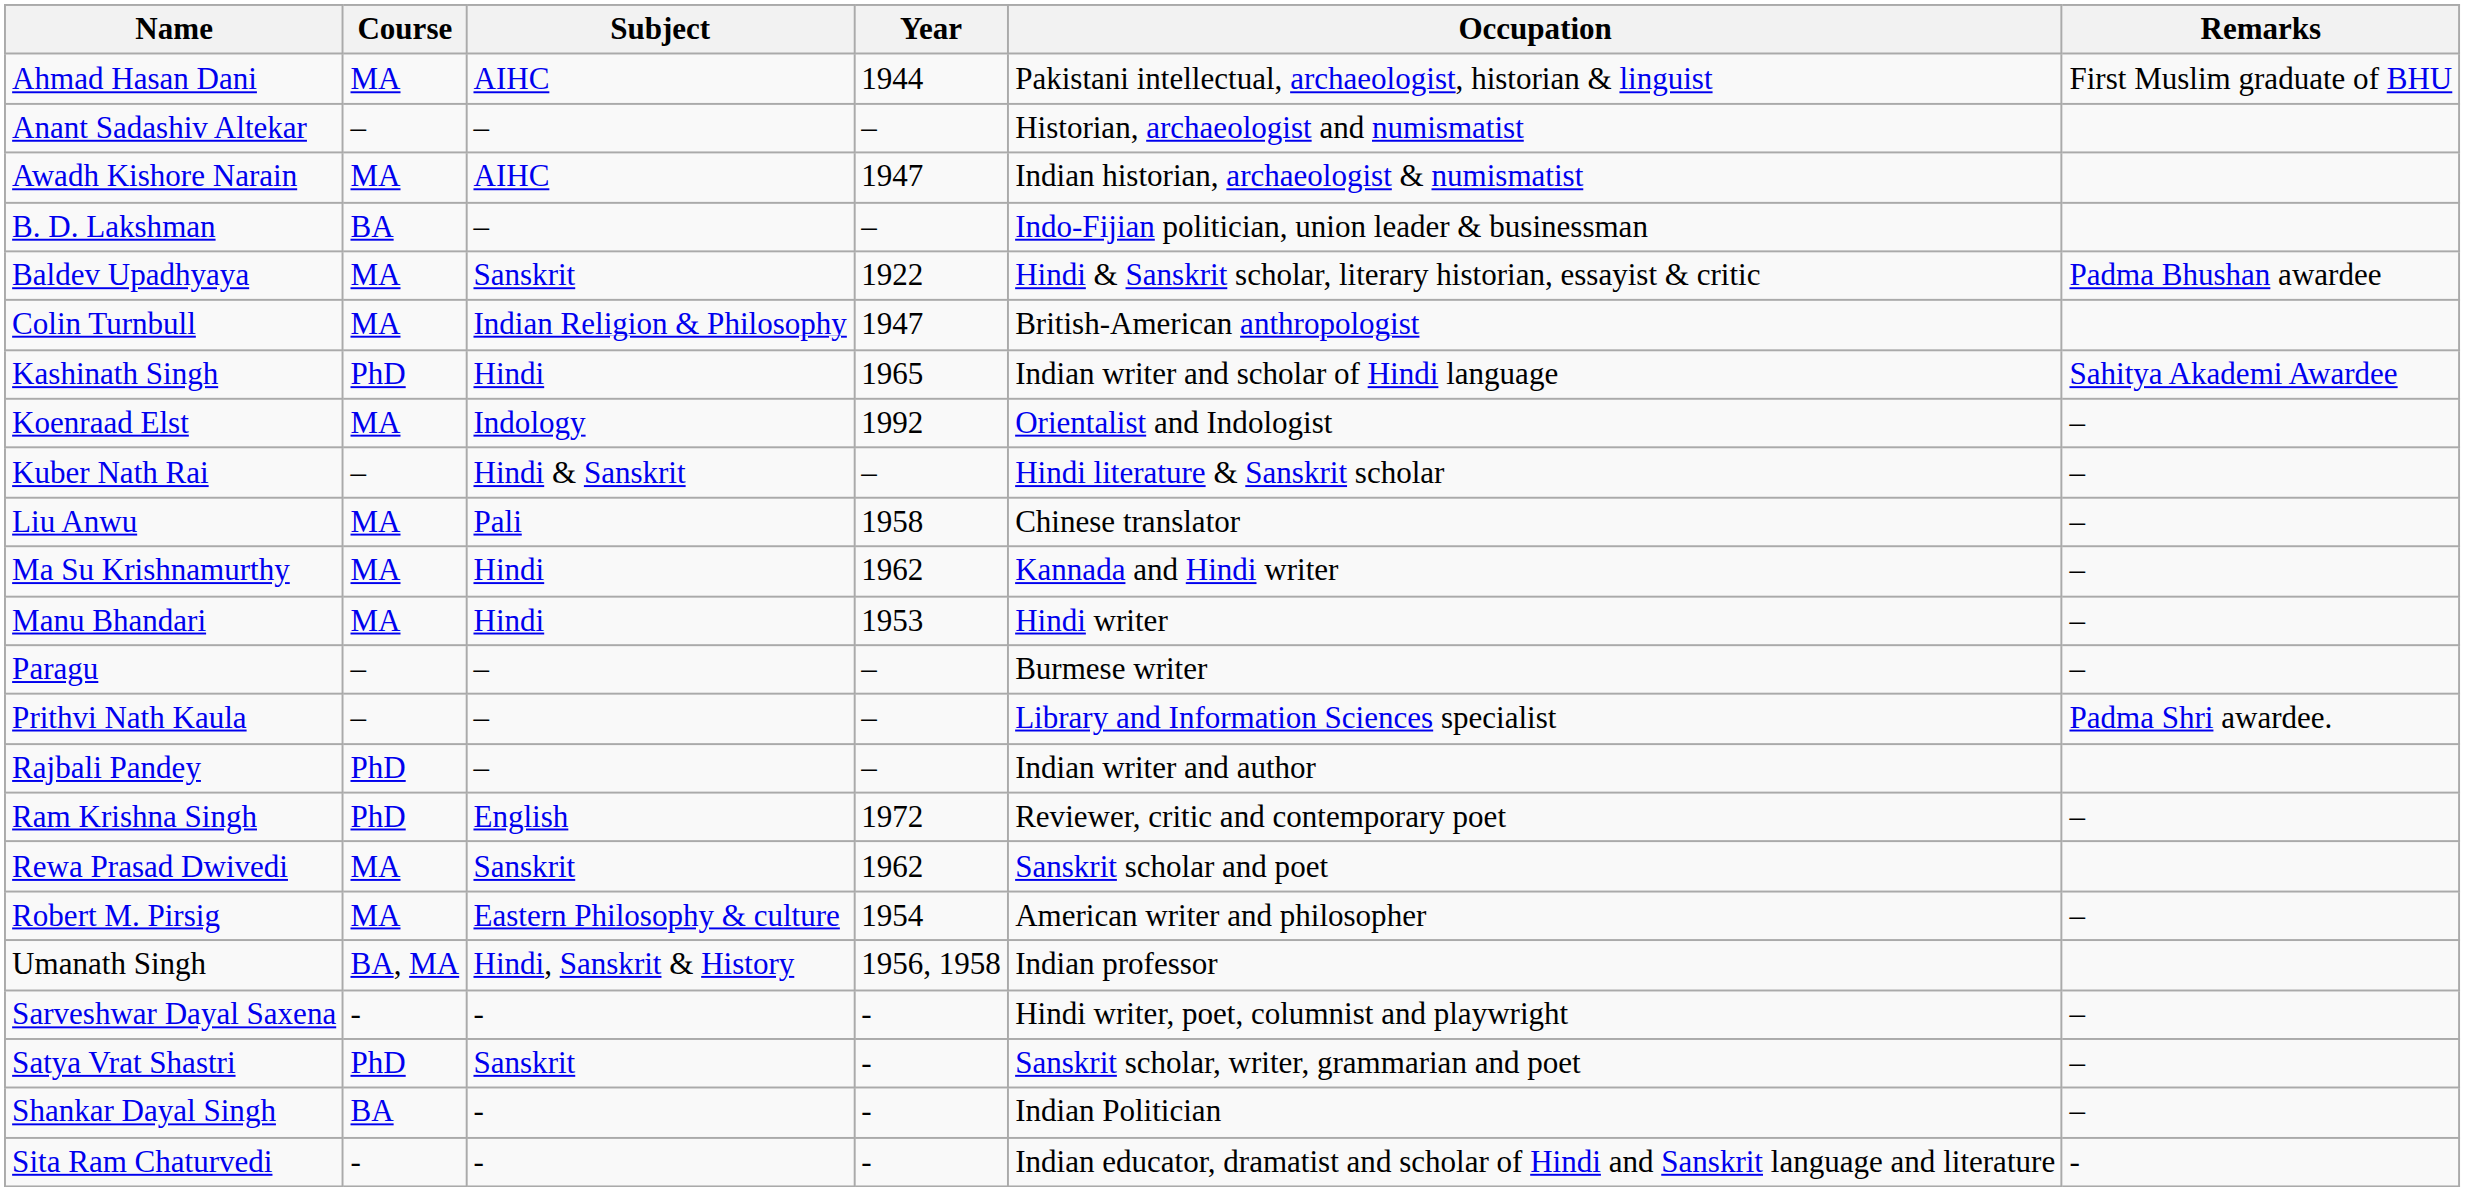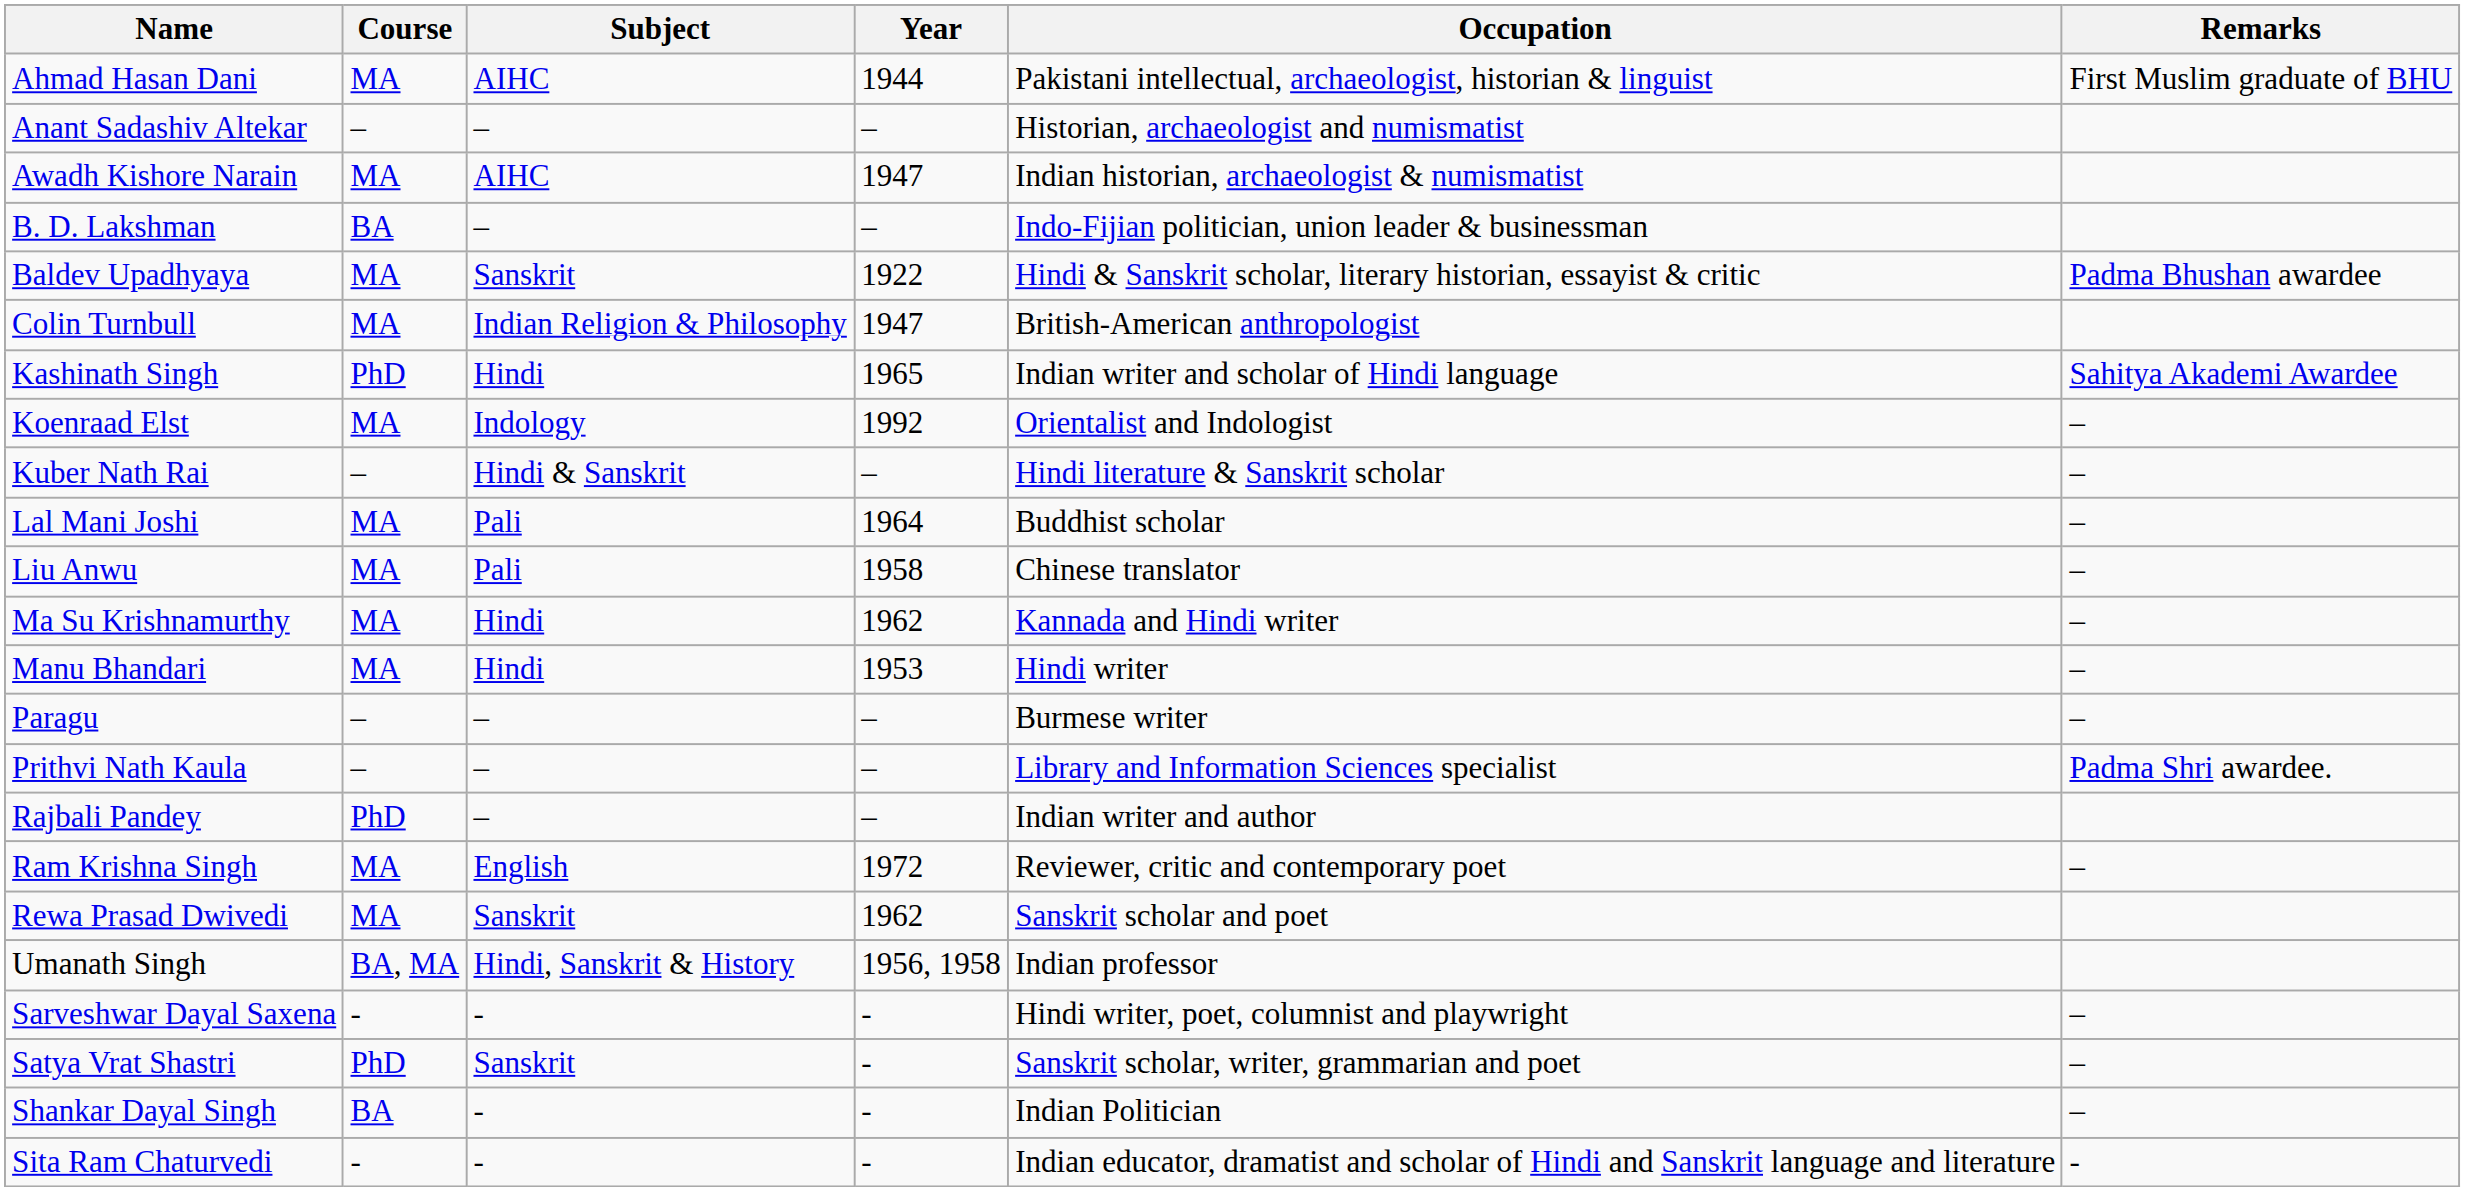 <table class="wikitable sortable">
 <tr>
 <th>Name</th>
 <th>Course</th>
 <th>Subject</th>
 <th>Year</th>
 <th>Occupation</th>
 <th>Remarks</th>
 </tr>
 <tr>
 <td><a href='#'>Ahmad Hasan Dani</a></td>
 <td><a href='#'>MA</a></td>
 <td><a href='#'>AIHC</a></td>
 <td>1944</td>
 <td>Pakistani intellectual, <a href='#'>archaeologist</a>, historian & <a href='#'>linguist</a></td>
 <td>First Muslim graduate of <a href='#'>BHU</a></td>
 </tr>
 <tr>
 <td><a href='#'>Anant Sadashiv Altekar</a></td>
 <td>–</td>
 <td>–</td>
 <td>–</td>
 <td>Historian, <a href='#'>archaeologist</a> and <a href='#'>numismatist</a></td>
 <td></td>
 </tr>
 <tr>
 <td><a href='#'>Awadh Kishore Narain</a></td>
 <td><a href='#'>MA</a></td>
 <td><a href='#'>AIHC</a></td>
 <td>1947</td>
 <td>Indian historian, <a href='#'>archaeologist</a> & <a href='#'>numismatist</a></td>
 <td></td>
 </tr>
 <tr>
 <td><a href='#'>B. D. Lakshman</a></td>
 <td><a href='#'>BA</a></td>
 <td>–</td>
 <td>–</td>
 <td><a href='#'>Indo-Fijian</a> politician, union leader & businessman</td>
 <td></td>
 </tr>
 <tr>
 <td><a href='#'>Baldev Upadhyaya</a></td>
 <td><a href='#'>MA</a></td>
 <td><a href='#'>Sanskrit</a></td>
 <td>1922</td>
 <td><a href='#'>Hindi</a> & <a href='#'>Sanskrit</a> scholar, literary historian, essayist & critic</td>
 <td><a href='#'>Padma Bhushan</a> awardee</td>
 </tr>
 <tr>
 <td><a href='#'>Colin Turnbull</a></td>
 <td><a href='#'>MA</a></td>
 <td><a href='#'>Indian Religion & Philosophy</a></td>
 <td>1947</td>
 <td>British-American <a href='#'>anthropologist</a></td>
 <td></td>
 </tr>
 <tr>
 <td><a href='#'>Kashinath Singh</a></td>
 <td><a href='#'>PhD</a></td>
 <td><a href='#'>Hindi</a></td>
 <td>1965</td>
 <td>Indian writer and scholar of <a href='#'>Hindi</a> language</td>
 <td><a href='#'>Sahitya Akademi Awardee</a></td>
 </tr>
 <tr>
 <td><a href='#'>Koenraad Elst</a></td>
 <td><a href='#'>MA</a></td>
 <td><a href='#'>Indology</a></td>
 <td>1992</td>
 <td><a href='#'>Orientalist</a> and Indologist</td>
 <td>–</td>
 </tr>
 <tr>
 <td><a href='#'>Kuber Nath Rai</a></td>
 <td>–</td>
 <td><a href='#'>Hindi</a> & <a href='#'>Sanskrit</a></td>
 <td>–</td>
 <td><a href='#'>Hindi literature</a> & <a href='#'>Sanskrit</a> scholar</td>
 <td>–</td>
 </tr>
 <tr>
+<td><a href='#'>Lal Mani Joshi</a></td>
+<td><a href='#'>MA</a></td>
+<td><a href='#'>Pali</a></td>
+<td>1964</td>
+<td>Buddhist scholar</td>
+<td>–</td>
+</tr>
+<tr>
 <td><a href='#'>Liu Anwu</a></td>
 <td><a href='#'>MA</a></td>
 <td><a href='#'>Pali</a></td>
 <td>1958</td>
 <td>Chinese translator</td>
 <td>–</td>
 </tr>
 <tr>
 <td><a href='#'>Ma Su Krishnamurthy</a></td>
 <td><a href='#'>MA</a></td>
 <td><a href='#'>Hindi</a></td>
 <td>1962</td>
 <td><a href='#'>Kannada</a> and <a href='#'>Hindi</a> writer</td>
 <td>–</td>
 </tr>
 <tr>
 <td><a href='#'>Manu Bhandari</a></td>
 <td><a href='#'>MA</a></td>
 <td><a href='#'>Hindi</a></td>
 <td>1953</td>
 <td><a href='#'>Hindi</a> writer</td>
 <td>–</td>
 </tr>
 <tr>
 <td><a href='#'>Paragu</a></td>
 <td>–</td>
 <td>–</td>
 <td>–</td>
 <td>Burmese writer</td>
 <td>–</td>
 </tr>
 <tr>
 <td><a href='#'>Prithvi Nath Kaula</a></td>
 <td>–</td>
 <td>–</td>
 <td>–</td>
 <td><a href='#'>Library and Information Sciences</a> specialist</td>
 <td><a href='#'>Padma Shri</a> awardee.</td>
 </tr>
 <tr>
 <td><a href='#'>Rajbali Pandey</a></td>
 <td><a href='#'>PhD</a></td>
 <td>–</td>
 <td>–</td>
 <td>Indian writer and author</td>
 <td></td>
 </tr>
 <tr>
 <td><a href='#'>Ram Krishna Singh</a></td>
-<td><a href='#'>PhD</a></td>
+<td><a href='#'>MA</a></td>
 <td><a href='#'>English</a></td>
 <td>1972</td>
 <td>Reviewer, critic and contemporary poet</td>
 <td>–</td>
 </tr>
 <tr>
 <td><a href='#'>Rewa Prasad Dwivedi</a></td>
 <td><a href='#'>MA</a></td>
 <td><a href='#'>Sanskrit</a></td>
 <td>1962</td>
 <td><a href='#'>Sanskrit</a> scholar and poet</td>
 <td></td>
-</tr>
-<tr>
-<td><a href='#'>Robert M. Pirsig</a></td>
-<td><a href='#'>MA</a></td>
-<td><a href='#'>Eastern Philosophy & culture</a></td>
-<td>1954</td>
-<td>American writer and philosopher</td>
-<td>–</td>
 </tr>
 <tr>
 <td>Umanath Singh</td>
 <td><a href='#'>BA</a>, <a href='#'>MA</a></td>
 <td><a href='#'>Hindi</a>, <a href='#'>Sanskrit</a> & <a href='#'>History</a></td>
 <td>1956, 1958</td>
 <td>Indian professor</td>
 <td></td>
 </tr>
 <tr>
 <td><a href='#'>Sarveshwar Dayal Saxena</a></td>
 <td>-</td>
 <td>-</td>
 <td>-</td>
 <td>Hindi writer, poet, columnist and playwright</td>
 <td>–</td>
 </tr>
 <tr>
 <td><a href='#'>Satya Vrat Shastri</a></td>
 <td><a href='#'>PhD</a></td>
 <td><a href='#'>Sanskrit</a></td>
 <td>-</td>
 <td><a href='#'>Sanskrit</a> scholar, writer, grammarian and poet</td>
 <td>–</td>
 </tr>
 <tr>
 <td><a href='#'>Shankar Dayal Singh</a></td>
 <td><a href='#'>BA</a></td>
 <td>-</td>
 <td>-</td>
 <td>Indian Politician</td>
 <td>–</td>
 </tr>
 <tr>
 <td><a href='#'>Sita Ram Chaturvedi</a></td>
 <td>-</td>
 <td>-</td>
 <td>-</td>
 <td>Indian educator, dramatist and scholar of <a href='#'>Hindi</a> and <a href='#'>Sanskrit</a> language and literature</td>
 <td>-</td>
 </tr>
 </table>
